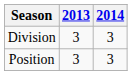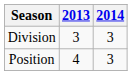 <table class="wikitable" style="text-align: Center;">
 <tr>
 <th>Season</th>
 <th><a href='#'>2013</a></th>
 <th><a href='#'>2014</a></th>
 </tr>
 <tr>
 <td>Division</td>
 <td>3</td>
 <td>3</td>
 </tr>
 <tr>
 <td>Position</td>
-<td>3</td>
+<td>4</td>
 <td>3</td>
 </tr>
 </table>
